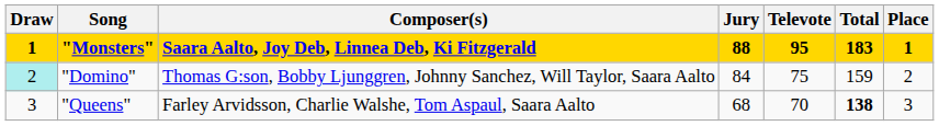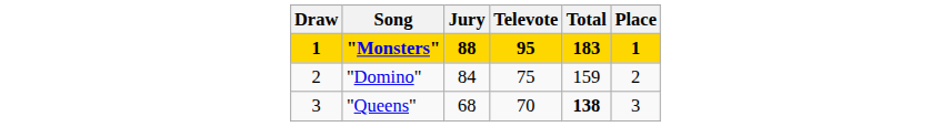 <table class="sortable wikitable" style="margin: 1em auto 1em auto;">
 <tr>
 <th>Draw</th>
 <th>Song</th>
-<th>Composer(s)</th>
 <th>Jury</th>
 <th>Televote</th>
 <th>Total</th>
 <th>Place</th>
 </tr>
 <tr style="font-weight:bold; background:gold;">
 <td align=center>1</td>
 <td>"<a href='#'>Monsters</a>"</td>
-<td><a href='#'>Saara Aalto</a>, <a href='#'>Joy Deb</a>, <a href='#'>Linnea Deb</a>, <a href='#'>Ki Fitzgerald</a></td>
 <td align=center>88</td>
 <td align=center>95</td>
 <td align=center>183</td>
 <td align=center>1</td>
 </tr>
 <tr>
-<td align=center style="background: paleturquoise;">2</td>
+<td align=center>2</td>
 <td>"<a href='#'>Domino</a>"</td>
-<td><a href='#'>Thomas G:son</a>, <a href='#'>Bobby Ljunggren</a>, Johnny Sanchez, Will Taylor, Saara Aalto</td>
 <td align=center>84</td>
 <td align=center>75</td>
 <td align=center>159</td>
 <td align=center>2</td>
 </tr>
 <tr>
 <td align=center>3</td>
 <td>"<a href='#'>Queens</a>"</td>
-<td>Farley Arvidsson, Charlie Walshe, <a href='#'>Tom Aspaul</a>, Saara Aalto</td>
 <td align=center>68</td>
 <td align=center>70</td>
 <td align=center><strong>138</strong></td>
 <td align=center>3</td>
 </tr>
 </table>
